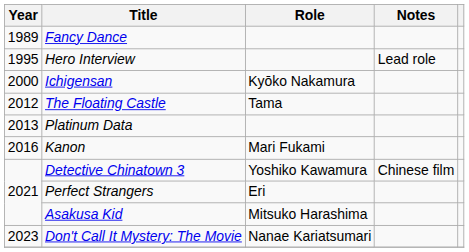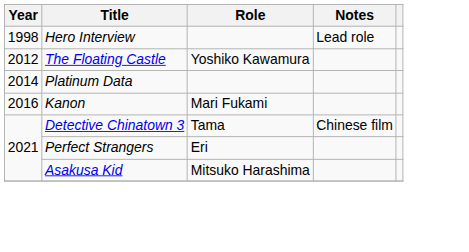 <table class="wikitable sortable">
 <tr>
 <th>Year</th>
 <th>Title</th>
 <th>Role</th>
 <th>Notes</th>
 <th class="unsortable"></th>
 </tr>
 <tr>
-<td>1989</td>
-<td><em><a href='#'>Fancy Dance</a></em></td>
-<td></td>
-<td></td>
-<td></td>
-</tr>
-<tr>
-<td>1995</td>
+<td>1998</td>
 <td><em>Hero Interview</em></td>
 <td></td>
 <td>Lead role</td>
 <td></td>
 </tr>
 <tr>
-<td>2000</td>
-<td><em><a href='#'>Ichigensan</a></em></td>
-<td>Kyōko Nakamura</td>
+<td>2012</td>
+<td><em><a href='#'>The Floating Castle</a></em></td>
+<td>Yoshiko Kawamura</td>
 <td></td>
 <td></td>
 </tr>
 <tr>
-<td>2012</td>
-<td><em><a href='#'>The Floating Castle</a></em></td>
-<td>Tama</td>
-<td></td>
-<td></td>
-</tr>
-<tr>
-<td>2013</td>
+<td>2014</td>
 <td><em>Platinum Data</em></td>
 <td></td>
 <td></td>
 <td></td>
 </tr>
 <tr>
 <td>2016</td>
 <td><em>Kanon</em></td>
 <td>Mari Fukami</td>
 <td></td>
 <td></td>
 </tr>
 <tr>
 <td rowspan=3>2021</td>
 <td><em><a href='#'>Detective Chinatown 3</a></em></td>
-<td>Yoshiko Kawamura</td>
+<td>Tama</td>
 <td>Chinese film</td>
 <td></td>
 </tr>
 <tr>
 <td><em>Perfect Strangers</em></td>
 <td>Eri</td>
 <td></td>
 <td></td>
 </tr>
 <tr>
 <td><em><a href='#'>Asakusa Kid</a></em></td>
 <td>Mitsuko Harashima</td>
 <td></td>
 <td></td>
 </tr>
 <tr>
-<td>2023</td>
-<td><em><a href='#'>Don't Call It Mystery: The Movie</a></em></td>
-<td>Nanae Kariatsumari</td>
-<td></td>
-<td></td>
-</tr>
-<tr>
 </tr>
 </table>
